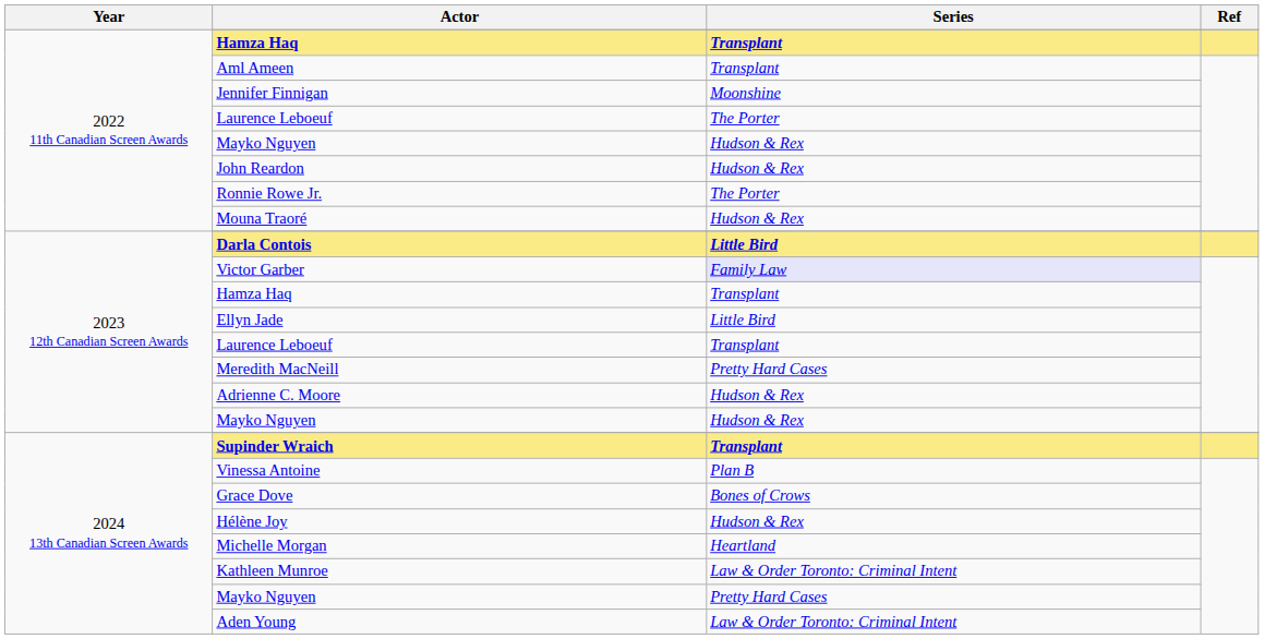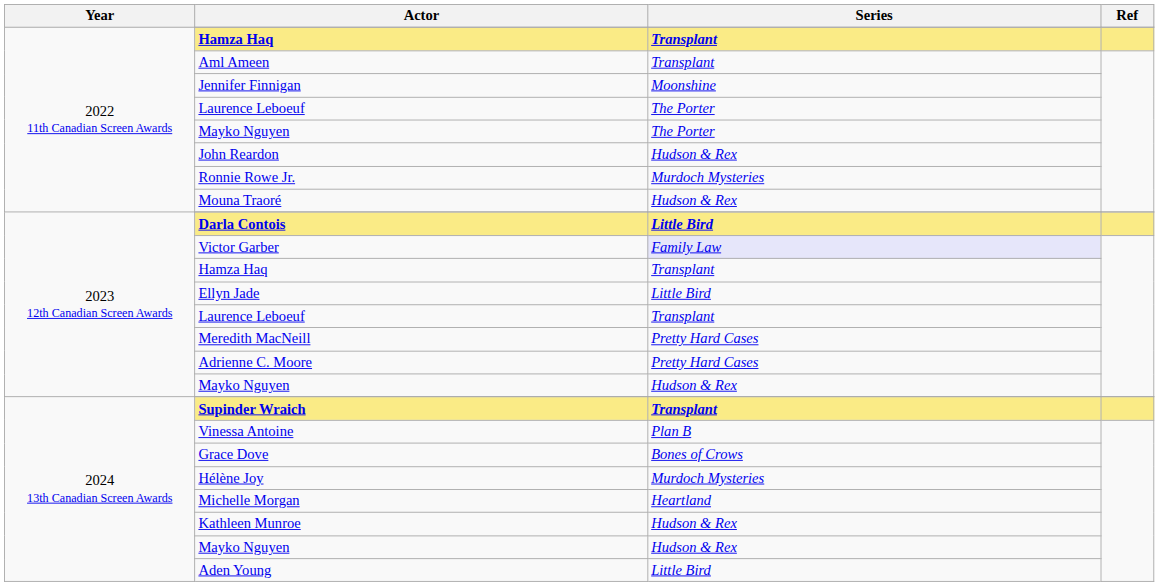 <table class="wikitable" style="width:100%;">
 <tr style="background:#bebebe;">
 <th style="width:8%;">Year</th>
 <th style="width:19%;">Actor</th>
 <th style="width:19%;">Series</th>
 <th style="width:2%;">Ref</th>
 </tr>
 <tr>
 <td rowspan="9" align="center">2022 <br> <small><a href='#'>11th Canadian Screen Awards</a></small></td>
 </tr>
 <tr style="background:#FAEB86;">
 <td><strong><a href='#'>Hamza Haq</a></strong></td>
 <td><strong><em><a href='#'>Transplant</a></em></strong></td>
 <td></td>
 </tr>
 <tr>
 <td><a href='#'>Aml Ameen</a></td>
 <td><em><a href='#'>Transplant</a></em></td>
 <td rowspan=7></td>
 </tr>
 <tr>
 <td><a href='#'>Jennifer Finnigan</a></td>
 <td><em><a href='#'>Moonshine</a></em></td>
 </tr>
 <tr>
 <td><a href='#'>Laurence Leboeuf</a></td>
 <td><em><a href='#'>The Porter</a></em></td>
 </tr>
 <tr>
 <td><a href='#'>Mayko Nguyen</a></td>
-<td><em><a href='#'>Hudson & Rex</a></em></td>
+<td><em><a href='#'>The Porter</a></em></td>
 </tr>
 <tr>
 <td><a href='#'>John Reardon</a></td>
 <td><em><a href='#'>Hudson & Rex</a></em></td>
 </tr>
 <tr>
 <td><a href='#'>Ronnie Rowe Jr.</a></td>
-<td><em><a href='#'>The Porter</a></em></td>
+<td><em><a href='#'>Murdoch Mysteries</a></em></td>
 </tr>
 <tr>
 <td><a href='#'>Mouna Traoré</a></td>
 <td><em><a href='#'>Hudson & Rex</a></em></td>
 </tr>
 <tr>
 <td rowspan="9" align="center">2023 <br> <small><a href='#'>12th Canadian Screen Awards</a></small></td>
 </tr>
 <tr style="background:#FAEB86;">
 <td><strong><a href='#'>Darla Contois</a></strong></td>
 <td><strong><em><a href='#'>Little Bird</a></em></strong></td>
 <td></td>
 </tr>
 <tr>
 <td><a href='#'>Victor Garber</a></td>
 <td style="background: lavender;"><em><a href='#'>Family Law</a></em></td>
 <td rowspan=7></td>
 </tr>
 <tr>
 <td><a href='#'>Hamza Haq</a></td>
 <td><em><a href='#'>Transplant</a></em></td>
 </tr>
 <tr>
 <td><a href='#'>Ellyn Jade</a></td>
 <td><em><a href='#'>Little Bird</a></em></td>
 </tr>
 <tr>
 <td><a href='#'>Laurence Leboeuf</a></td>
 <td><em><a href='#'>Transplant</a></em></td>
 </tr>
 <tr>
 <td><a href='#'>Meredith MacNeill</a></td>
 <td><em><a href='#'>Pretty Hard Cases</a></em></td>
 </tr>
 <tr>
 <td><a href='#'>Adrienne C. Moore</a></td>
-<td><em><a href='#'>Hudson & Rex</a></em></td>
+<td><em><a href='#'>Pretty Hard Cases</a></em></td>
 </tr>
 <tr>
 <td><a href='#'>Mayko Nguyen</a></td>
 <td><em><a href='#'>Hudson & Rex</a></em></td>
 </tr>
 <tr>
 <td rowspan="9" align="center">2024 <br> <small><a href='#'>13th Canadian Screen Awards</a></small></td>
 </tr>
 <tr style="background:#FAEB86;">
 <td><strong><a href='#'>Supinder Wraich</a></strong></td>
 <td><strong><em><a href='#'>Transplant</a></em></strong></td>
 <td></td>
 </tr>
 <tr>
 <td><a href='#'>Vinessa Antoine</a></td>
 <td><em><a href='#'>Plan B</a></em></td>
 <td rowspan=7></td>
 </tr>
 <tr>
 <td><a href='#'>Grace Dove</a></td>
 <td><em><a href='#'>Bones of Crows</a></em></td>
 </tr>
 <tr>
 <td><a href='#'>Hélène Joy</a></td>
-<td><em><a href='#'>Hudson & Rex</a></em></td>
+<td><em><a href='#'>Murdoch Mysteries</a></em></td>
 </tr>
 <tr>
 <td><a href='#'>Michelle Morgan</a></td>
 <td><em><a href='#'>Heartland</a></em></td>
 </tr>
 <tr>
 <td><a href='#'>Kathleen Munroe</a></td>
-<td><em><a href='#'>Law & Order Toronto: Criminal Intent</a></em></td>
+<td><em><a href='#'>Hudson & Rex</a></em></td>
 </tr>
 <tr>
 <td><a href='#'>Mayko Nguyen</a></td>
-<td><em><a href='#'>Pretty Hard Cases</a></em></td>
+<td><em><a href='#'>Hudson & Rex</a></em></td>
 </tr>
 <tr>
 <td><a href='#'>Aden Young</a></td>
-<td><em><a href='#'>Law & Order Toronto: Criminal Intent</a></em></td>
+<td><em><a href='#'>Little Bird</a></em></td>
 </tr>
 </table>
